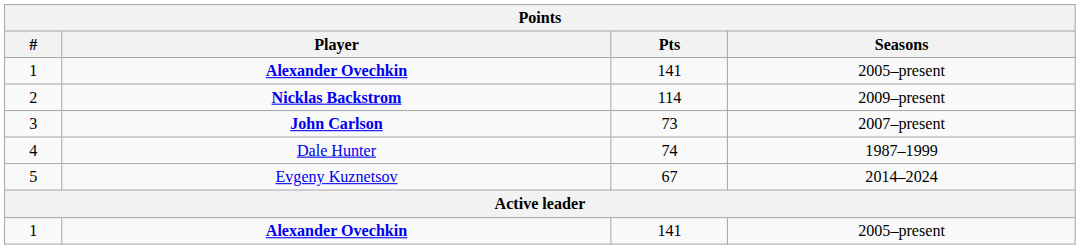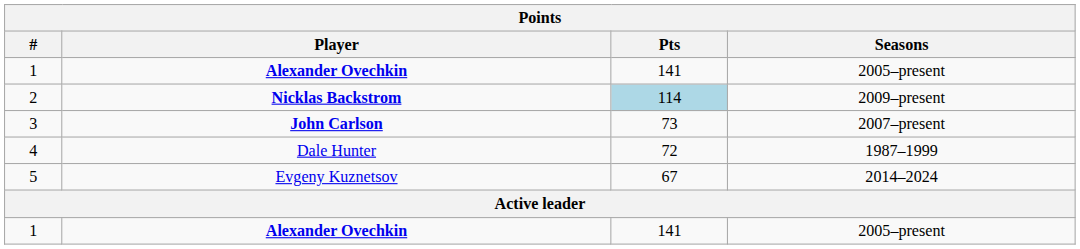 <table class="wikitable" style="text-align: center; font-size: 95%" width="80%">
 <tr>
 <th colspan="4">Points</th>
 </tr>
 <tr>
 <th>#</th>
 <th>Player</th>
 <th>Pts</th>
 <th>Seasons</th>
 </tr>
 <tr>
 <td>1</td>
 <td><strong><a href='#'>Alexander Ovechkin</a></strong></td>
 <td>141</td>
 <td>2005–present</td>
 </tr>
 <tr>
 <td>2</td>
 <td><strong><a href='#'>Nicklas Backstrom</a></strong></td>
-<td>114</td>
+<td style="background: lightblue;">114</td>
 <td>2009–present</td>
 </tr>
 <tr>
 <td>3</td>
 <td><strong><a href='#'>John Carlson</a></strong></td>
 <td>73</td>
 <td>2007–present</td>
 </tr>
 <tr>
 <td>4</td>
 <td><a href='#'>Dale Hunter</a></td>
-<td>74</td>
+<td>72</td>
 <td>1987–1999</td>
 </tr>
 <tr>
 <td>5</td>
 <td><a href='#'>Evgeny Kuznetsov</a></td>
 <td>67</td>
 <td>2014–2024</td>
 </tr>
 <tr>
 <th colspan="4">Active leader</th>
 </tr>
 <tr>
 <td>1</td>
 <td><strong><a href='#'>Alexander Ovechkin</a></strong></td>
 <td>141</td>
 <td>2005–present</td>
 </tr>
 </table>
